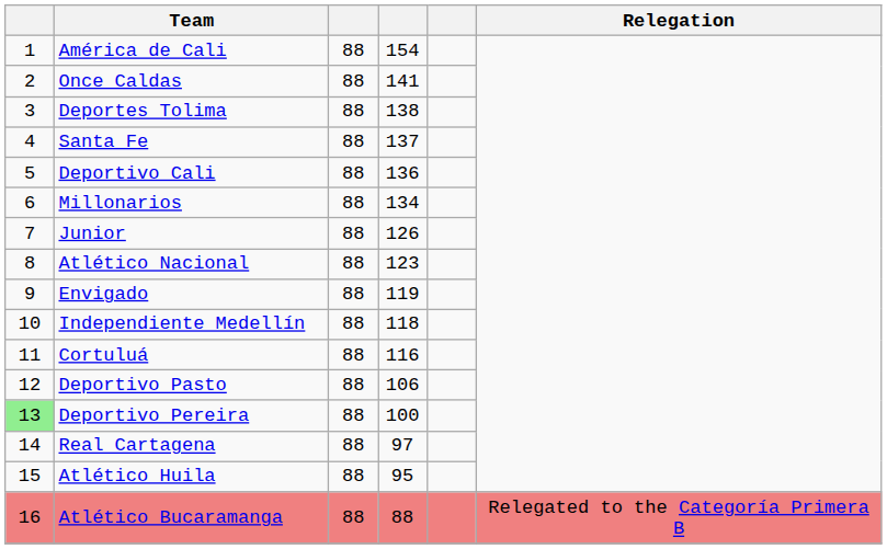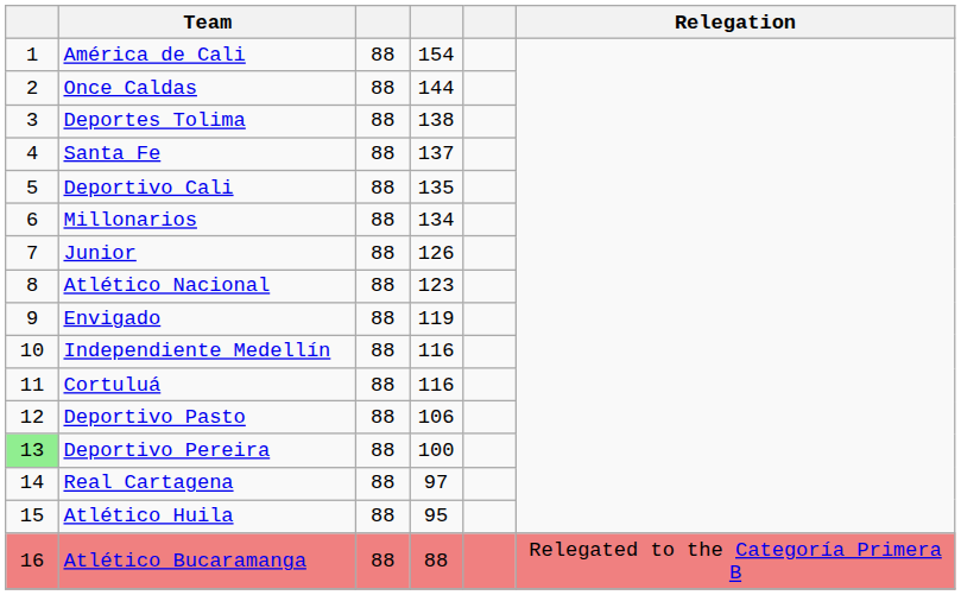 <table class="wikitable" style="text-align: center;">
 <tr>
 <th width=28></th>
 <th width=185>Team</th>
 <th width=28></th>
 <th width=28></th>
 <th width=28></th>
 <th>Relegation</th>
 </tr>
 <tr>
 <td>1</td>
 <td align="left"><a href='#'>América de Cali</a></td>
 <td>88</td>
 <td>154</td>
 <td><strong></strong></td>
 </tr>
 <tr>
 <td>2</td>
 <td align="left"><a href='#'>Once Caldas</a></td>
 <td>88</td>
-<td>141</td>
+<td>144</td>
 <td><strong></strong></td>
 </tr>
 <tr>
 <td>3</td>
 <td align="left"><a href='#'>Deportes Tolima</a></td>
 <td>88</td>
 <td>138</td>
 <td><strong></strong></td>
 </tr>
 <tr>
 <td>4</td>
 <td align="left"><a href='#'>Santa Fe</a></td>
 <td>88</td>
 <td>137</td>
 <td><strong></strong></td>
 </tr>
 <tr>
 <td>5</td>
 <td align="left"><a href='#'>Deportivo Cali</a></td>
 <td>88</td>
-<td>136</td>
+<td>135</td>
 <td><strong></strong></td>
 </tr>
 <tr>
 <td>6</td>
 <td align="left"><a href='#'>Millonarios</a></td>
 <td>88</td>
 <td>134</td>
 <td><strong></strong></td>
 </tr>
 <tr>
 <td>7</td>
 <td align="left"><a href='#'>Junior</a></td>
 <td>88</td>
 <td>126</td>
 <td><strong></strong></td>
 </tr>
 <tr>
 <td>8</td>
 <td align="left"><a href='#'>Atlético Nacional</a></td>
 <td>88</td>
 <td>123</td>
 <td><strong></strong></td>
 </tr>
 <tr>
 <td>9</td>
 <td align="left"><a href='#'>Envigado</a></td>
 <td>88</td>
 <td>119</td>
 <td><strong></strong></td>
 </tr>
 <tr>
 <td>10</td>
 <td align="left"><a href='#'>Independiente Medellín</a></td>
 <td>88</td>
-<td>118</td>
+<td>116</td>
 <td><strong></strong></td>
 </tr>
 <tr>
 <td>11</td>
 <td align="left"><a href='#'>Cortuluá</a></td>
 <td>88</td>
 <td>116</td>
 <td><strong></strong></td>
 </tr>
 <tr>
 <td>12</td>
 <td align="left"><a href='#'>Deportivo Pasto</a></td>
 <td>88</td>
 <td>106</td>
 <td><strong></strong></td>
 </tr>
 <tr>
 <td style="background: lightgreen;">13</td>
 <td align="left"><a href='#'>Deportivo Pereira</a></td>
 <td>88</td>
 <td>100</td>
 <td><strong></strong></td>
 </tr>
 <tr>
 <td>14</td>
 <td align="left"><a href='#'>Real Cartagena</a></td>
 <td>88</td>
 <td>97</td>
 <td><strong></strong></td>
 </tr>
 <tr>
 <td>15</td>
 <td align="left"><a href='#'>Atlético Huila</a></td>
 <td>88</td>
 <td>95</td>
 <td><strong></strong></td>
 </tr>
 <tr bgcolor=#F08080>
 <td>16</td>
 <td align="left"><a href='#'>Atlético Bucaramanga</a></td>
 <td>88</td>
 <td>88</td>
 <td><strong></strong></td>
 <td>Relegated to the <a href='#'>Categoría Primera B</a></td>
 </tr>
 <tr>
 </tr>
 </table>
